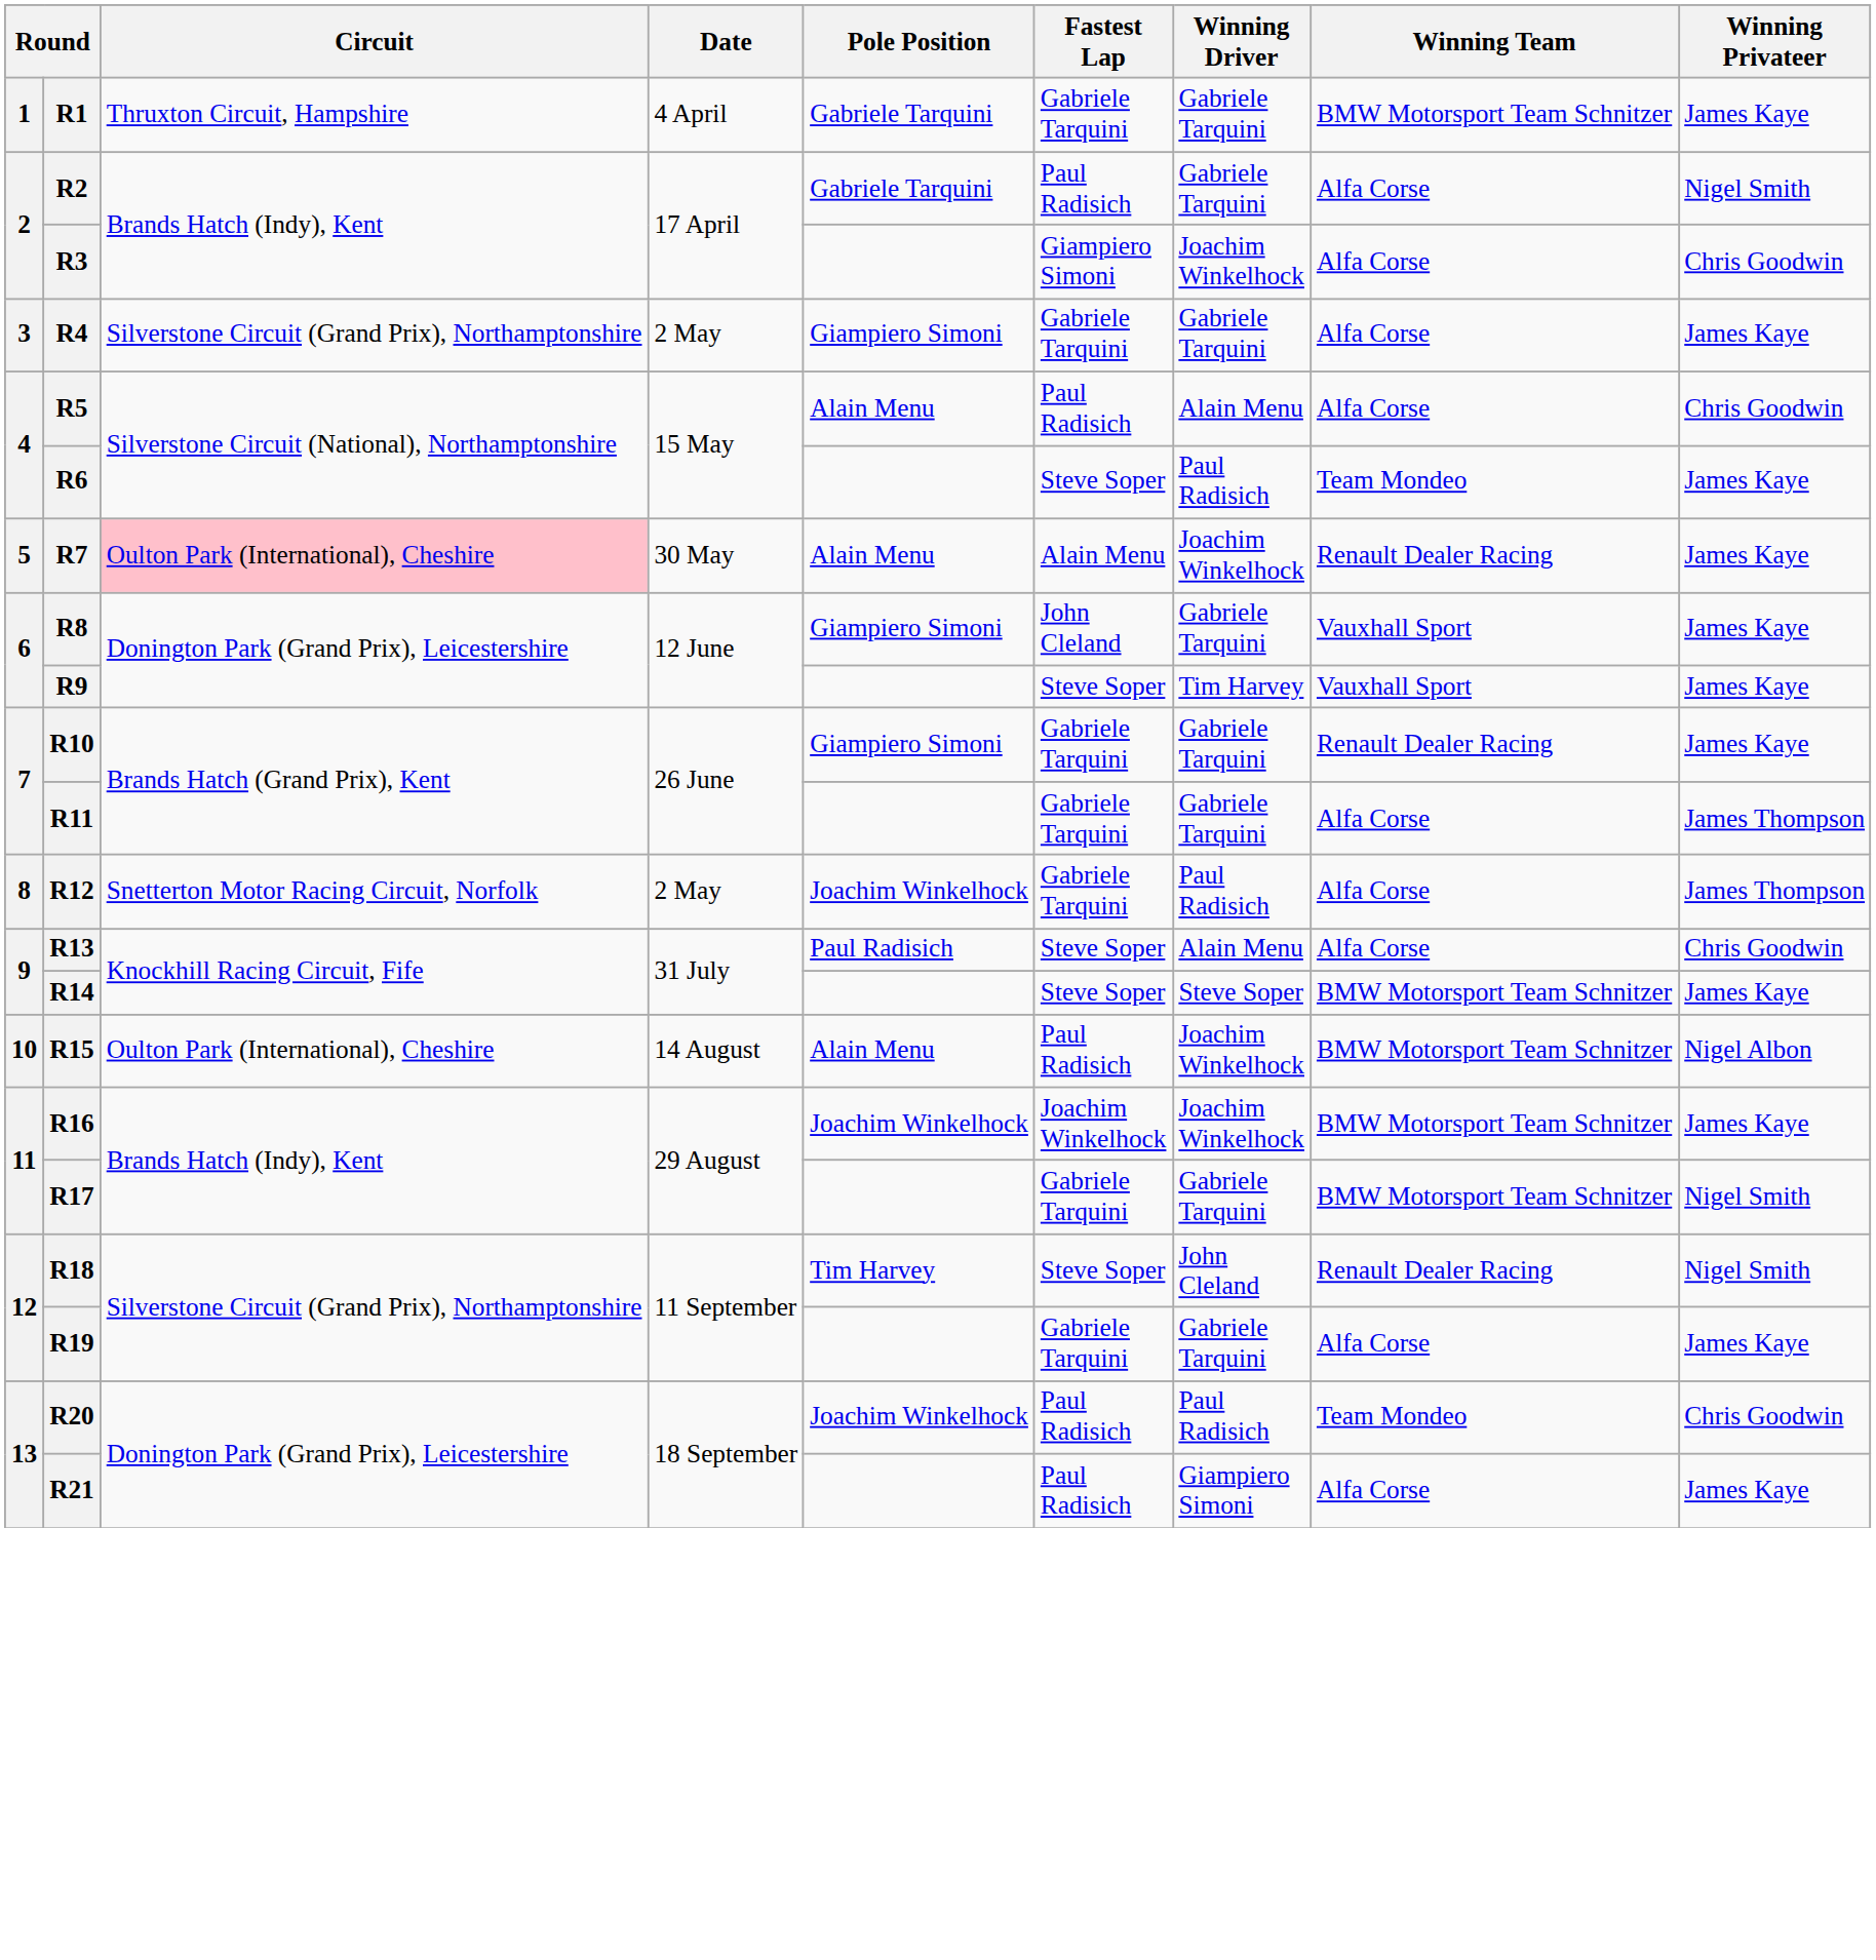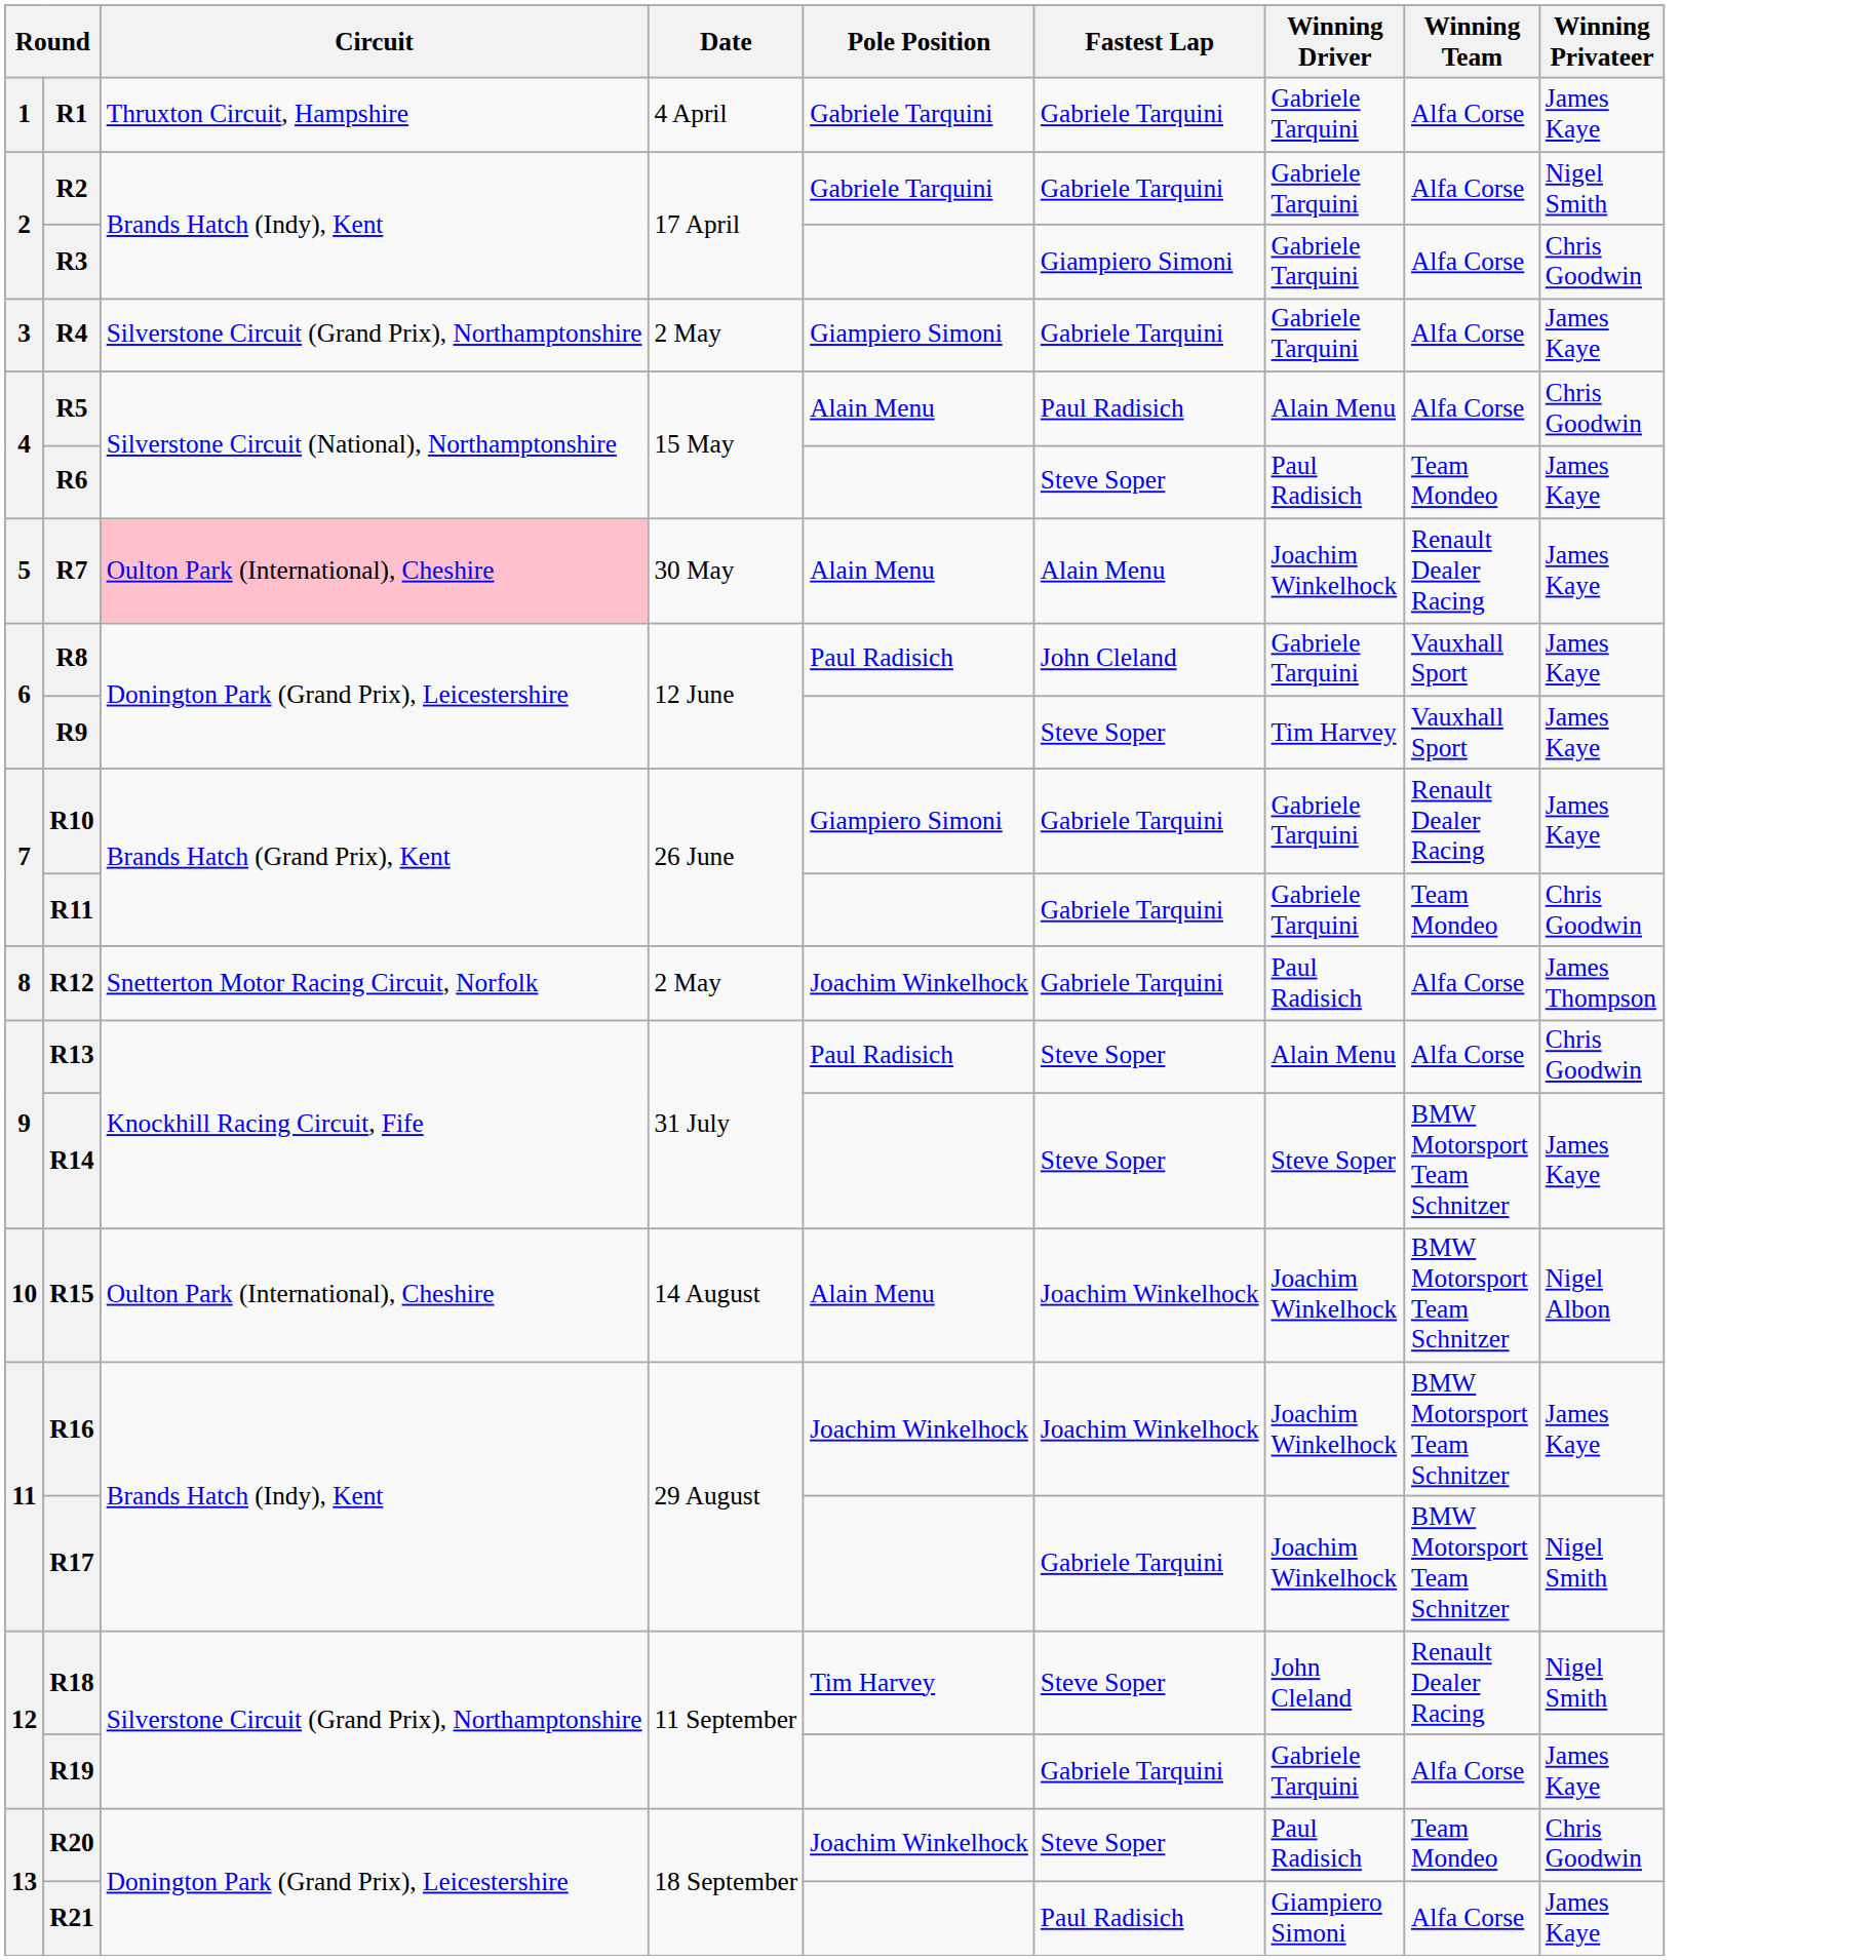 <table class="wikitable" style="font-size: 85%">
 <tr>
 <th colspan=2>Round</th>
 <th>Circuit</th>
 <th>Date</th>
 <th>Pole Position</th>
 <th>Fastest Lap</th>
 <th>Winning Driver</th>
 <th>Winning Team</th>
 <th>Winning Privateer</th>
 </tr>
 <tr>
 <th>1</th>
 <th>R1</th>
 <td><a href='#'>Thruxton Circuit</a>, <a href='#'>Hampshire</a></td>
 <td>4 April</td>
 <td> <a href='#'>Gabriele Tarquini</a></td>
 <td> <a href='#'>Gabriele Tarquini</a></td>
 <td> <a href='#'>Gabriele Tarquini</a></td>
-<td nowrap><a href='#'>BMW Motorsport Team Schnitzer</a></td>
+<td><a href='#'>Alfa Corse</a></td>
 <td> <a href='#'>James Kaye</a></td>
 </tr>
 <tr>
 <th rowspan=2>2</th>
 <th>R2</th>
 <td rowspan=2><a href='#'>Brands Hatch</a> (Indy), <a href='#'>Kent</a></td>
 <td rowspan=2>17 April</td>
 <td> <a href='#'>Gabriele Tarquini</a></td>
-<td> <a href='#'>Paul Radisich</a></td>
+<td> <a href='#'>Gabriele Tarquini</a></td>
 <td> <a href='#'>Gabriele Tarquini</a></td>
 <td><a href='#'>Alfa Corse</a></td>
 <td> <a href='#'>Nigel Smith</a></td>
 </tr>
 <tr>
 <th>R3</th>
 <td></td>
 <td> <a href='#'>Giampiero Simoni</a></td>
-<td> <a href='#'>Joachim Winkelhock</a></td>
+<td> <a href='#'>Gabriele Tarquini</a></td>
 <td><a href='#'>Alfa Corse</a></td>
 <td> <a href='#'>Chris Goodwin</a></td>
 </tr>
 <tr>
 <th>3</th>
 <th>R4</th>
 <td nowrap><a href='#'>Silverstone Circuit</a> (Grand Prix), <a href='#'>Northamptonshire</a></td>
 <td>2 May</td>
 <td> <a href='#'>Giampiero Simoni</a></td>
 <td> <a href='#'>Gabriele Tarquini</a></td>
 <td> <a href='#'>Gabriele Tarquini</a></td>
 <td><a href='#'>Alfa Corse</a></td>
 <td> <a href='#'>James Kaye</a></td>
 </tr>
 <tr>
 <th rowspan=2>4</th>
 <th>R5</th>
 <td rowspan=2><a href='#'>Silverstone Circuit</a> (National), <a href='#'>Northamptonshire</a></td>
 <td rowspan=2>15 May</td>
 <td> <a href='#'>Alain Menu</a></td>
 <td> <a href='#'>Paul Radisich</a></td>
 <td> <a href='#'>Alain Menu</a></td>
 <td><a href='#'>Alfa Corse</a></td>
 <td> <a href='#'>Chris Goodwin</a></td>
 </tr>
 <tr>
 <th>R6</th>
 <td></td>
 <td> <a href='#'>Steve Soper</a></td>
 <td> <a href='#'>Paul Radisich</a></td>
 <td><a href='#'>Team Mondeo</a></td>
 <td> <a href='#'>James Kaye</a></td>
 </tr>
 <tr>
 <th>5</th>
 <th>R7</th>
 <td style="background: pink;"><a href='#'>Oulton Park</a> (International), <a href='#'>Cheshire</a></td>
 <td>30 May</td>
 <td> <a href='#'>Alain Menu</a></td>
 <td> <a href='#'>Alain Menu</a></td>
 <td> <a href='#'>Joachim Winkelhock</a></td>
 <td><a href='#'>Renault Dealer Racing</a></td>
 <td> <a href='#'>James Kaye</a></td>
 </tr>
 <tr>
 <th rowspan=2>6</th>
 <th>R8</th>
 <td rowspan=2><a href='#'>Donington Park</a> (Grand Prix), <a href='#'>Leicestershire</a></td>
 <td rowspan=2>12 June</td>
-<td> <a href='#'>Giampiero Simoni</a></td>
+<td> <a href='#'>Paul Radisich</a></td>
 <td> <a href='#'>John Cleland</a></td>
 <td> <a href='#'>Gabriele Tarquini</a></td>
 <td><a href='#'>Vauxhall Sport</a></td>
 <td> <a href='#'>James Kaye</a></td>
 </tr>
 <tr>
 <th>R9</th>
 <td></td>
 <td> <a href='#'>Steve Soper</a></td>
 <td> <a href='#'>Tim Harvey</a></td>
 <td><a href='#'>Vauxhall Sport</a></td>
 <td> <a href='#'>James Kaye</a></td>
 </tr>
 <tr>
 <th rowspan=2>7</th>
 <th>R10</th>
 <td rowspan=2><a href='#'>Brands Hatch</a> (Grand Prix), <a href='#'>Kent</a></td>
 <td rowspan=2>26 June</td>
 <td> <a href='#'>Giampiero Simoni</a></td>
 <td> <a href='#'>Gabriele Tarquini</a></td>
 <td> <a href='#'>Gabriele Tarquini</a></td>
 <td><a href='#'>Renault Dealer Racing</a></td>
 <td> <a href='#'>James Kaye</a></td>
 </tr>
 <tr>
 <th>R11</th>
 <td></td>
 <td> <a href='#'>Gabriele Tarquini</a></td>
 <td> <a href='#'>Gabriele Tarquini</a></td>
-<td><a href='#'>Alfa Corse</a></td>
-<td nowrap> <a href='#'>James Thompson</a></td>
+<td><a href='#'>Team Mondeo</a></td>
+<td> <a href='#'>Chris Goodwin</a></td>
 </tr>
 <tr>
 <th>8</th>
 <th>R12</th>
 <td><a href='#'>Snetterton Motor Racing Circuit</a>, <a href='#'>Norfolk</a></td>
 <td>2 May</td>
 <td nowrap> <a href='#'>Joachim Winkelhock</a></td>
 <td> <a href='#'>Gabriele Tarquini</a></td>
 <td> <a href='#'>Paul Radisich</a></td>
 <td><a href='#'>Alfa Corse</a></td>
 <td> <a href='#'>James Thompson</a></td>
 </tr>
 <tr>
 <th rowspan=2>9</th>
 <th>R13</th>
 <td rowspan=2><a href='#'>Knockhill Racing Circuit</a>, <a href='#'>Fife</a></td>
 <td rowspan=2>31 July</td>
 <td> <a href='#'>Paul Radisich</a></td>
 <td> <a href='#'>Steve Soper</a></td>
 <td> <a href='#'>Alain Menu</a></td>
 <td><a href='#'>Alfa Corse</a></td>
 <td> <a href='#'>Chris Goodwin</a></td>
 </tr>
 <tr>
 <th>R14</th>
 <td></td>
 <td> <a href='#'>Steve Soper</a></td>
 <td> <a href='#'>Steve Soper</a></td>
 <td><a href='#'>BMW Motorsport Team Schnitzer</a></td>
 <td> <a href='#'>James Kaye</a></td>
 </tr>
 <tr>
 <th>10</th>
 <th>R15</th>
 <td><a href='#'>Oulton Park</a> (International), <a href='#'>Cheshire</a></td>
 <td>14 August</td>
 <td> <a href='#'>Alain Menu</a></td>
-<td> <a href='#'>Paul Radisich</a></td>
+<td nowrap> <a href='#'>Joachim Winkelhock</a></td>
 <td> <a href='#'>Joachim Winkelhock</a></td>
 <td><a href='#'>BMW Motorsport Team Schnitzer</a></td>
 <td> <a href='#'>Nigel Albon</a></td>
 </tr>
 <tr>
 <th rowspan=2>11</th>
 <th>R16</th>
 <td rowspan=2><a href='#'>Brands Hatch</a> (Indy), <a href='#'>Kent</a></td>
 <td rowspan=2>29 August</td>
 <td> <a href='#'>Joachim Winkelhock</a></td>
 <td> <a href='#'>Joachim Winkelhock</a></td>
 <td> <a href='#'>Joachim Winkelhock</a></td>
 <td><a href='#'>BMW Motorsport Team Schnitzer</a></td>
 <td> <a href='#'>James Kaye</a></td>
 </tr>
 <tr>
 <th>R17</th>
 <td></td>
 <td> <a href='#'>Gabriele Tarquini</a></td>
-<td> <a href='#'>Gabriele Tarquini</a></td>
+<td> <a href='#'>Joachim Winkelhock</a></td>
 <td><a href='#'>BMW Motorsport Team Schnitzer</a></td>
 <td> <a href='#'>Nigel Smith</a></td>
 </tr>
 <tr>
 <th rowspan=2>12</th>
 <th>R18</th>
 <td rowspan=2><a href='#'>Silverstone Circuit</a> (Grand Prix), <a href='#'>Northamptonshire</a></td>
 <td rowspan=2>11 September</td>
 <td> <a href='#'>Tim Harvey</a></td>
 <td> <a href='#'>Steve Soper</a></td>
 <td> <a href='#'>John Cleland</a></td>
 <td><a href='#'>Renault Dealer Racing</a></td>
 <td> <a href='#'>Nigel Smith</a></td>
 </tr>
 <tr>
 <th>R19</th>
 <td></td>
 <td> <a href='#'>Gabriele Tarquini</a></td>
 <td> <a href='#'>Gabriele Tarquini</a></td>
 <td><a href='#'>Alfa Corse</a></td>
 <td> <a href='#'>James Kaye</a></td>
 </tr>
 <tr>
 <th rowspan=2>13</th>
 <th>R20</th>
 <td rowspan=2><a href='#'>Donington Park</a> (Grand Prix), <a href='#'>Leicestershire</a></td>
 <td rowspan=2 nowrap>18 September</td>
 <td> <a href='#'>Joachim Winkelhock</a></td>
-<td> <a href='#'>Paul Radisich</a></td>
+<td> <a href='#'>Steve Soper</a></td>
 <td> <a href='#'>Paul Radisich</a></td>
 <td><a href='#'>Team Mondeo</a></td>
 <td> <a href='#'>Chris Goodwin</a></td>
 </tr>
 <tr>
 <th>R21</th>
 <td></td>
 <td> <a href='#'>Paul Radisich</a></td>
 <td> <a href='#'>Giampiero Simoni</a></td>
 <td><a href='#'>Alfa Corse</a></td>
 <td> <a href='#'>James Kaye</a></td>
 </tr>
 </table>
